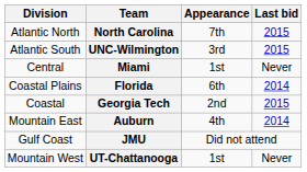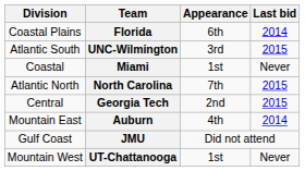 <table class="wikitable sortable" style="text-align:center">
 <tr>
 <th>Division</th>
 <th>Team</th>
 <th>Appearance</th>
 <th>Last bid</th>
 </tr>
 <tr>
-<td>Atlantic  North</td>
-<th>North Carolina</th>
-<td>7th</td>
-<td><a href='#'>2015</a></td>
+<td>Coastal Plains</td>
+<th>Florida</th>
+<td>6th</td>
+<td><a href='#'>2014</a></td>
 </tr>
 <tr>
 <td>Atlantic South</td>
 <th>UNC-Wilmington</th>
 <td>3rd</td>
 <td><a href='#'>2015</a></td>
 </tr>
 <tr>
-<td>Central</td>
+<td>Coastal</td>
 <th>Miami</th>
 <td>1st</td>
 <td>Never</td>
 </tr>
 <tr>
-<td>Coastal Plains</td>
-<th>Florida</th>
-<td>6th</td>
-<td><a href='#'>2014</a></td>
+<td>Atlantic  North</td>
+<th>North Carolina</th>
+<td>7th</td>
+<td><a href='#'>2015</a></td>
 </tr>
 <tr>
-<td>Coastal</td>
+<td>Central</td>
 <th>Georgia Tech</th>
 <td>2nd</td>
 <td><a href='#'>2015</a></td>
 </tr>
 <tr>
 <td>Mountain East</td>
 <th>Auburn</th>
 <td>4th</td>
 <td><a href='#'>2014</a></td>
 </tr>
 <tr>
 <td>Gulf Coast</td>
 <th>JMU</th>
 <td colspan="2">Did not attend</td>
 </tr>
 <tr>
 <td>Mountain West</td>
 <th>UT-Chattanooga</th>
 <td>1st</td>
 <td>Never</td>
 </tr>
 </table>
